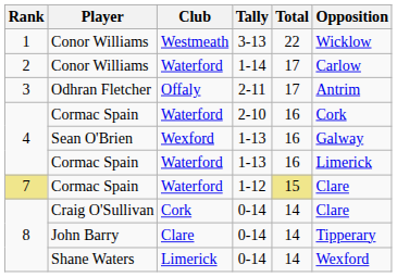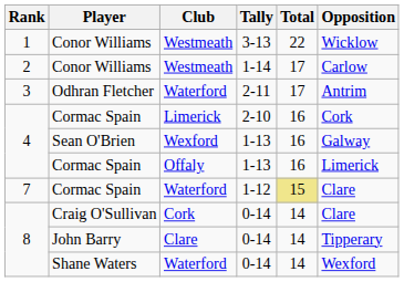 <table class="wikitable">
 <tr>
 <th>Rank</th>
 <th>Player</th>
 <th>Club</th>
 <th>Tally</th>
 <th>Total</th>
 <th>Opposition</th>
 </tr>
 <tr>
 <td rowspan="1" style="text-align:center;">1</td>
 <td>Conor Williams</td>
 <td><a href='#'>Westmeath</a></td>
 <td align=center>3-13</td>
 <td align=center>22</td>
 <td><a href='#'>Wicklow</a></td>
 </tr>
 <tr>
 <td rowspan="1" style="text-align:center;">2</td>
 <td>Conor Williams</td>
-<td><a href='#'>Waterford</a></td>
+<td><a href='#'>Westmeath</a></td>
 <td align=center>1-14</td>
 <td align=center>17</td>
 <td><a href='#'>Carlow</a></td>
 </tr>
 <tr>
 <td rowspan="1" style="text-align:center;">3</td>
 <td>Odhran Fletcher</td>
-<td><a href='#'>Offaly</a></td>
+<td><a href='#'>Waterford</a></td>
 <td align=center>2-11</td>
 <td align=center>17</td>
 <td><a href='#'>Antrim</a></td>
 </tr>
 <tr>
 <td rowspan="3" style="text-align:center;">4</td>
 <td>Cormac Spain</td>
-<td><a href='#'>Waterford</a></td>
+<td><a href='#'>Limerick</a></td>
 <td align=center>2-10</td>
 <td align=center>16</td>
 <td><a href='#'>Cork</a></td>
 </tr>
 <tr>
 <td>Sean O'Brien</td>
 <td><a href='#'>Wexford</a></td>
 <td align=center>1-13</td>
 <td align=center>16</td>
 <td><a href='#'>Galway</a></td>
 </tr>
 <tr>
 <td>Cormac Spain</td>
-<td><a href='#'>Waterford</a></td>
+<td><a href='#'>Offaly</a></td>
 <td align=center>1-13</td>
 <td align=center>16</td>
 <td><a href='#'>Limerick</a></td>
 </tr>
 <tr>
-<td rowspan="1" style="background: khaki; text-align:center;">7</td>
+<td rowspan="1" style="text-align:center;">7</td>
 <td>Cormac Spain</td>
 <td><a href='#'>Waterford</a></td>
 <td align=center>1-12</td>
 <td align=center style="background: khaki;">15</td>
 <td><a href='#'>Clare</a></td>
 </tr>
 <tr>
 <td rowspan="3" style="text-align:center;">8</td>
 <td>Craig O'Sullivan</td>
 <td><a href='#'>Cork</a></td>
 <td align=center>0-14</td>
 <td align=center>14</td>
 <td><a href='#'>Clare</a></td>
 </tr>
 <tr>
 <td>John Barry</td>
 <td><a href='#'>Clare</a></td>
 <td align=center>0-14</td>
 <td align=center>14</td>
 <td><a href='#'>Tipperary</a></td>
 </tr>
 <tr>
 <td>Shane Waters</td>
-<td><a href='#'>Limerick</a></td>
+<td><a href='#'>Waterford</a></td>
 <td align=center>0-14</td>
 <td align=center>14</td>
 <td><a href='#'>Wexford</a></td>
 </tr>
 </table>
